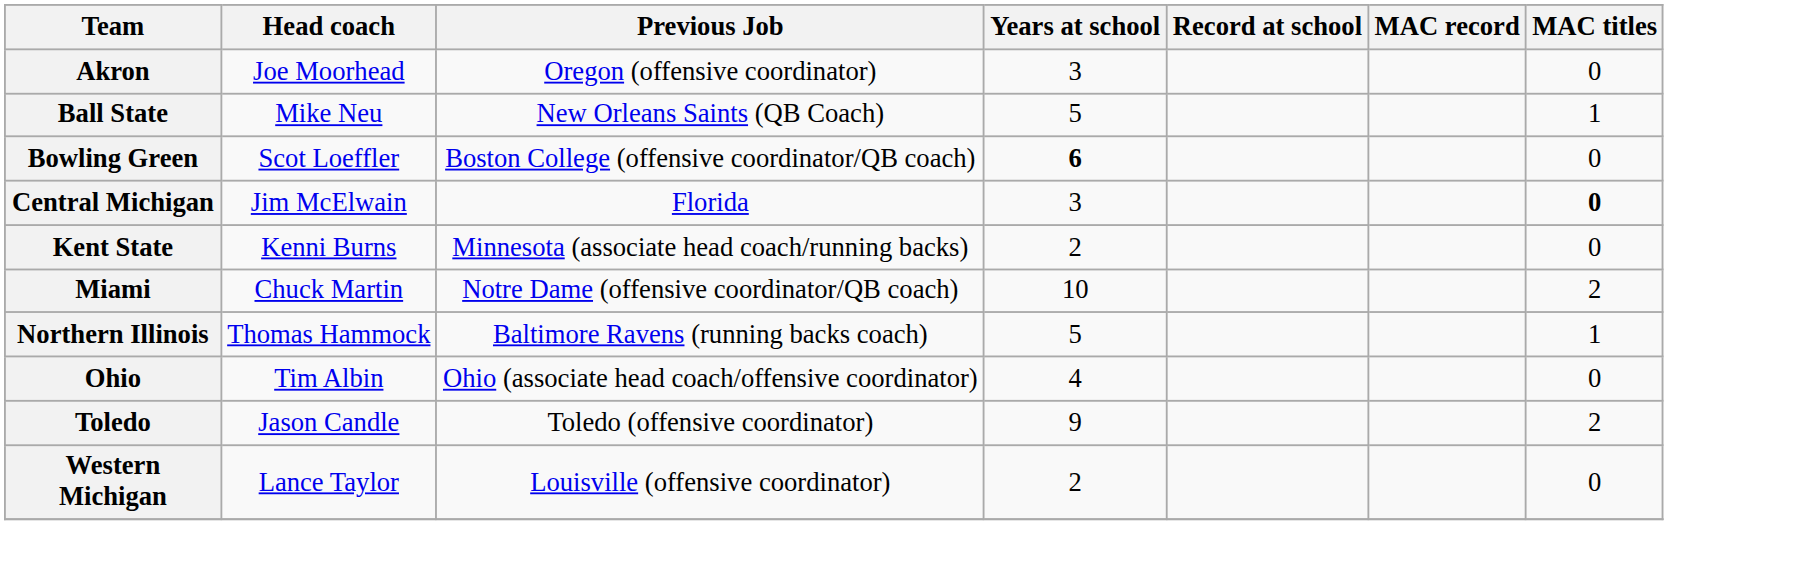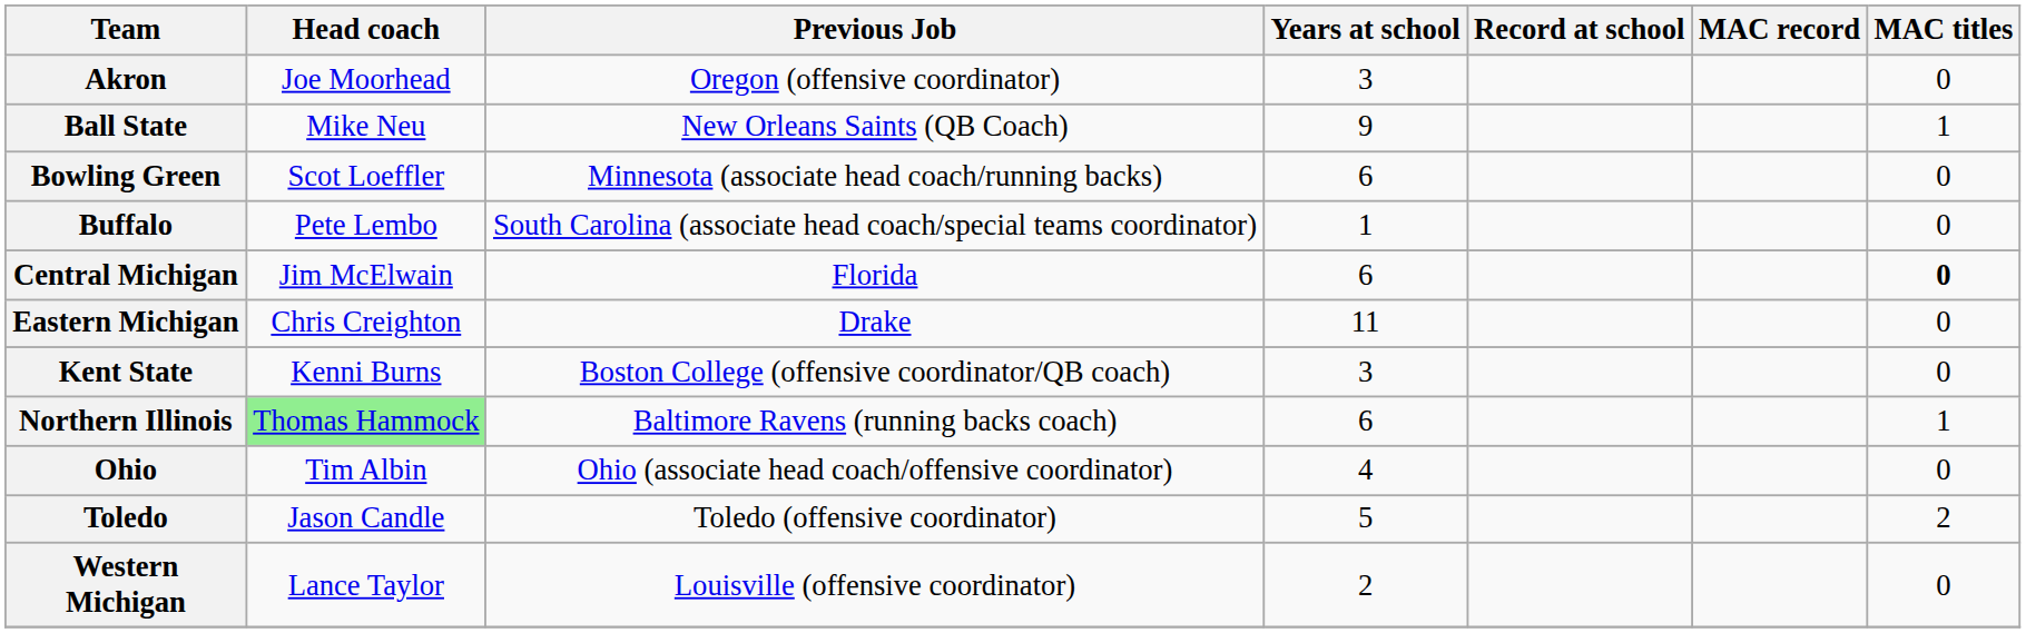 <table class="wikitable source" style="text-align: center;font-size:90%;">
 <tr>
 <th width="110">Team</th>
 <th>Head coach</th>
 <th>Previous Job</th>
 <th>Years at school</th>
 <th>Record at school</th>
 <th>MAC record</th>
 <th>MAC titles</th>
 </tr>
 <tr>
 <th style=>Akron</th>
 <td><a href='#'>Joe Moorhead</a></td>
 <td><a href='#'>Oregon</a> (offensive coordinator)</td>
 <td>3</td>
 <td></td>
 <td></td>
 <td>0</td>
 </tr>
 <tr>
 <th style=>Ball State</th>
 <td><a href='#'>Mike Neu</a></td>
 <td><a href='#'>New Orleans Saints</a> (QB Coach)</td>
-<td>5</td>
+<td>9</td>
 <td></td>
 <td></td>
 <td>1</td>
 </tr>
 <tr>
 <th style=>Bowling Green</th>
 <td><a href='#'>Scot Loeffler</a></td>
-<td><a href='#'>Boston College</a> (offensive coordinator/QB coach)</td>
-<td><strong>6</strong></td>
+<td><a href='#'>Minnesota</a> (associate head coach/running backs)</td>
+<td>6</td>
+<td></td>
+<td></td>
+<td>0</td>
+</tr>
+<tr>
+<th style=>Buffalo</th>
+<td><a href='#'>Pete Lembo</a></td>
+<td><a href='#'>South Carolina</a> (associate head coach/special teams coordinator)</td>
+<td>1</td>
 <td></td>
 <td></td>
 <td>0</td>
 </tr>
 <tr>
 <th style=>Central Michigan</th>
 <td><a href='#'>Jim McElwain</a></td>
 <td><a href='#'>Florida</a></td>
-<td>3</td>
+<td>6</td>
 <td></td>
 <td></td>
 <td><strong>0</strong></td>
 </tr>
 <tr>
-<th style=>Kent State</th>
-<td><a href='#'>Kenni Burns</a></td>
-<td><a href='#'>Minnesota</a> (associate head coach/running backs)</td>
-<td>2</td>
+<th style=>Eastern Michigan</th>
+<td><a href='#'>Chris Creighton</a></td>
+<td><a href='#'>Drake</a></td>
+<td>11</td>
 <td></td>
 <td></td>
 <td>0</td>
 </tr>
 <tr>
-<th style=>Miami</th>
-<td><a href='#'>Chuck Martin</a></td>
-<td><a href='#'>Notre Dame</a> (offensive coordinator/QB coach)</td>
-<td>10</td>
+<th style=>Kent State</th>
+<td><a href='#'>Kenni Burns</a></td>
+<td><a href='#'>Boston College</a> (offensive coordinator/QB coach)</td>
+<td>3</td>
 <td></td>
 <td></td>
-<td>2</td>
+<td>0</td>
 </tr>
 <tr>
 <th style=>Northern Illinois</th>
-<td><a href='#'>Thomas Hammock</a></td>
+<td style="background: lightgreen;"><a href='#'>Thomas Hammock</a></td>
 <td><a href='#'>Baltimore Ravens</a> (running backs coach)</td>
-<td>5</td>
+<td>6</td>
 <td></td>
 <td></td>
 <td>1</td>
 </tr>
 <tr>
 <th style=>Ohio</th>
 <td><a href='#'>Tim Albin</a></td>
 <td><a href='#'>Ohio</a> (associate head coach/offensive coordinator)</td>
 <td>4</td>
 <td></td>
 <td></td>
 <td>0</td>
 </tr>
 <tr>
 <th style=>Toledo</th>
 <td><a href='#'>Jason Candle</a></td>
 <td>Toledo (offensive coordinator)</td>
-<td>9</td>
+<td>5</td>
 <td></td>
 <td></td>
 <td>2</td>
 </tr>
 <tr>
 <th style=>Western Michigan</th>
 <td><a href='#'>Lance Taylor</a></td>
 <td><a href='#'>Louisville</a> (offensive coordinator)</td>
 <td>2</td>
 <td></td>
 <td></td>
 <td>0</td>
 </tr>
 <tr>
 </tr>
 </table>
